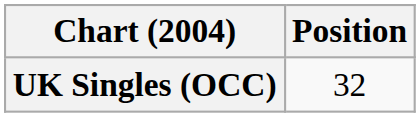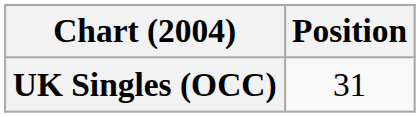 <table class="wikitable plainrowheaders" style="text-align:center">
 <tr>
 <th>Chart (2004)</th>
 <th>Position</th>
 </tr>
 <tr>
 <th scope="row">UK Singles (OCC)</th>
-<td>32</td>
+<td>31</td>
 </tr>
 </table>
